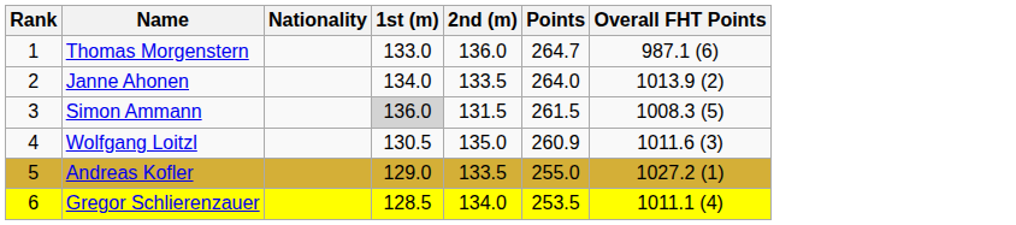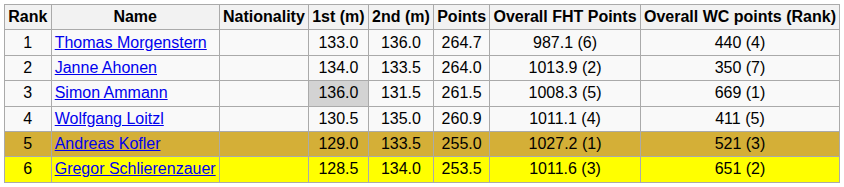 <table class="wikitable">
 <tr>
 <th align=Center>Rank</th>
 <th>Name</th>
 <th>Nationality</th>
 <th align=Center>1st (m)</th>
 <th>2nd (m)</th>
 <th>Points</th>
 <th>Overall FHT Points</th>
+<th>Overall WC points (Rank)</th>
 </tr>
 <tr>
 <td align=center>1</td>
 <td align=left><a href='#'>Thomas Morgenstern</a></td>
 <td align=left></td>
 <td align=center>133.0</td>
 <td align=center>136.0</td>
 <td align=center>264.7</td>
 <td align=center>987.1 (6)</td>
+<td align=center>440 (4)</td>
 </tr>
 <tr>
 <td align=center>2</td>
 <td align=left><a href='#'>Janne Ahonen</a></td>
 <td align=left></td>
 <td align=center>134.0</td>
 <td align=center>133.5</td>
 <td align=center>264.0</td>
 <td align=center>1013.9 (2)</td>
+<td align=center>350 (7)</td>
 </tr>
 <tr>
 <td align=center>3</td>
 <td align=left><a href='#'>Simon Ammann</a></td>
 <td align=left></td>
 <td align=center style="background: lightgrey;">136.0</td>
 <td align=center>131.5</td>
 <td align=center>261.5</td>
 <td align=center>1008.3 (5)</td>
+<td align=center>669 (1)</td>
 </tr>
 <tr>
 <td align=center>4</td>
 <td align=left><a href='#'>Wolfgang Loitzl</a></td>
 <td align=left></td>
 <td align=center>130.5</td>
 <td align=center>135.0</td>
 <td align=center>260.9</td>
-<td align=center>1011.6 (3)</td>
+<td align=center>1011.1 (4)</td>
+<td align=center>411 (5)</td>
 </tr>
 <tr style="background:#D4AF37;">
 <td align=center>5</td>
 <td align=left><a href='#'>Andreas Kofler</a></td>
 <td align=left></td>
 <td align=center>129.0</td>
 <td align=center>133.5</td>
 <td align=center>255.0</td>
 <td align=center>1027.2 (1)</td>
+<td align=center>521 (3)</td>
 </tr>
 <tr style="background:#FFFF00;">
 <td align=center>6</td>
 <td align=left><a href='#'>Gregor Schlierenzauer</a></td>
 <td align=left></td>
 <td align=center>128.5</td>
 <td align=center>134.0</td>
 <td align=center>253.5</td>
-<td align=center>1011.1 (4)</td>
+<td align=center>1011.6 (3)</td>
+<td align=center>651 (2)</td>
 </tr>
 </table>
